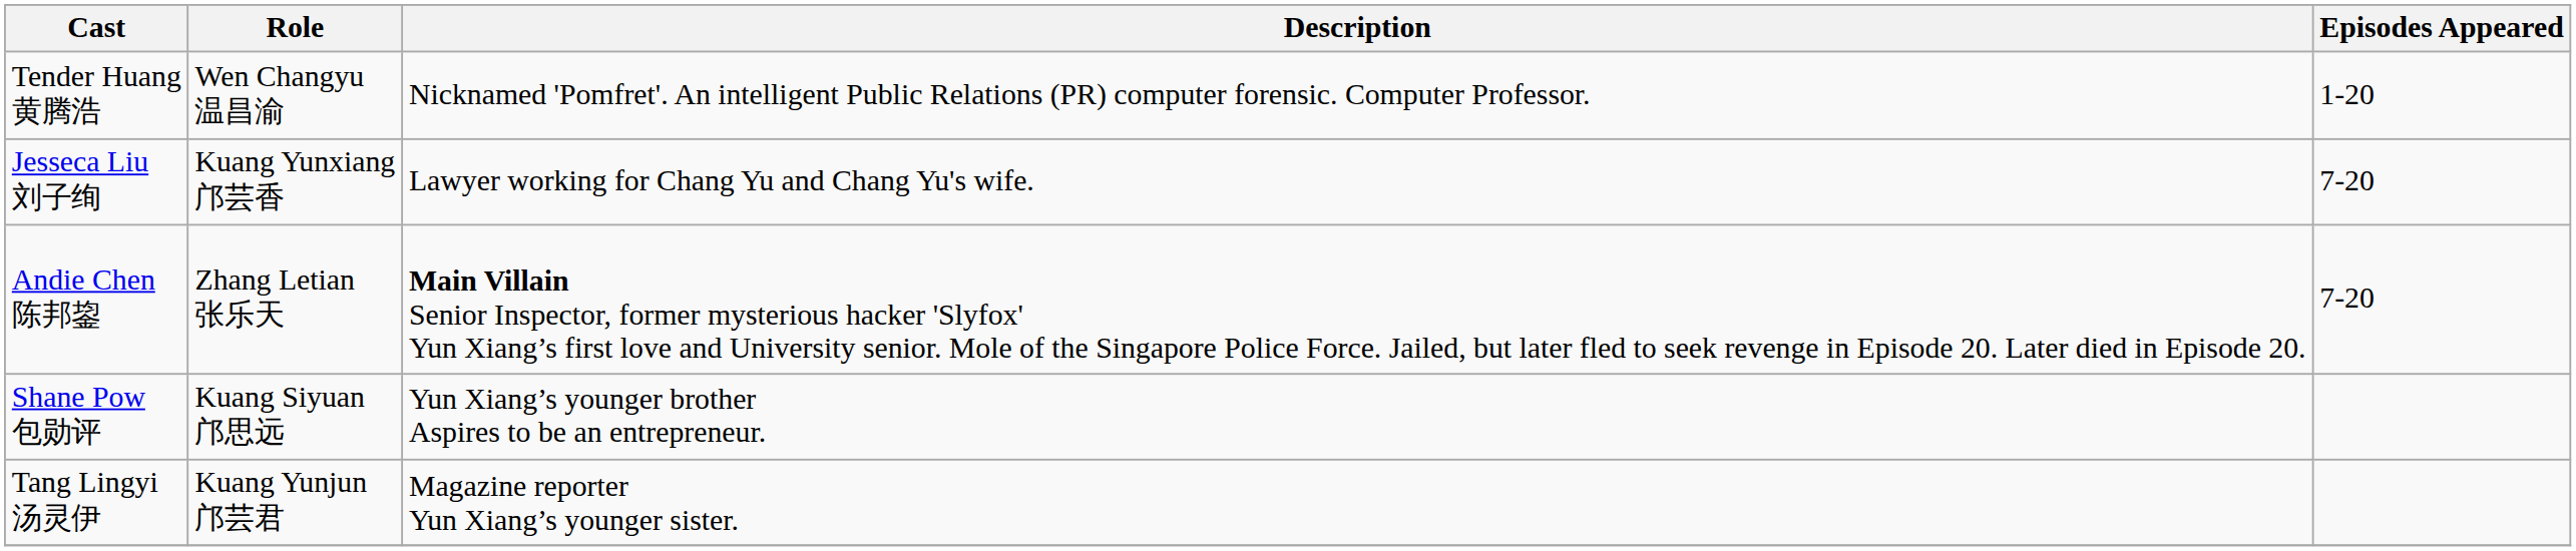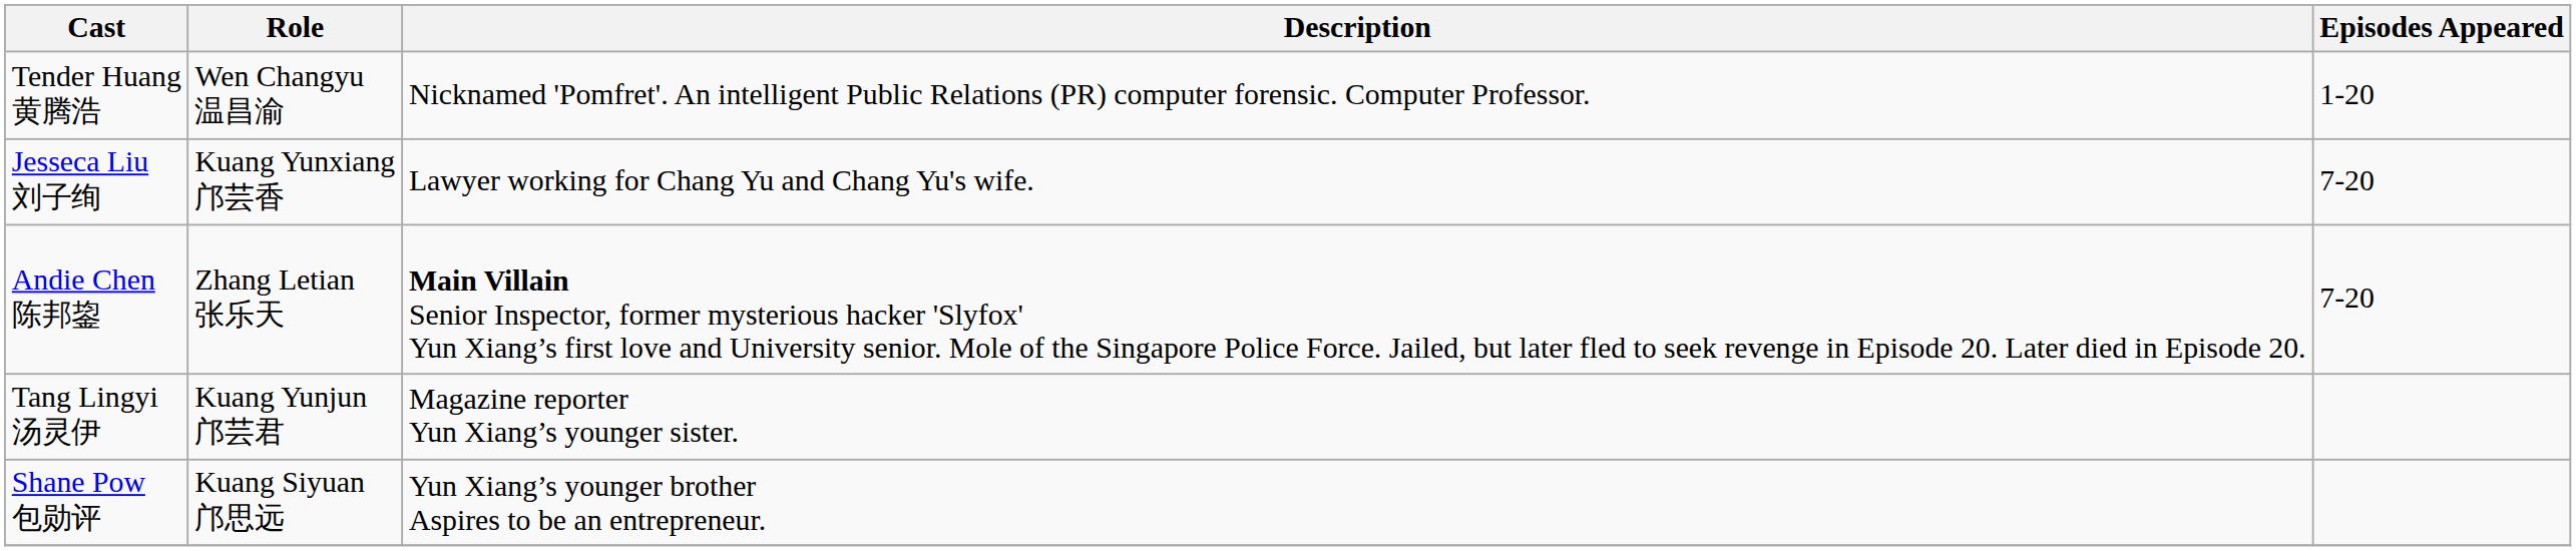 <table class="wikitable">
 <tr>
 <th>Cast</th>
 <th>Role</th>
 <th>Description</th>
 <th>Episodes Appeared</th>
 </tr>
 <tr>
 <td>Tender Huang<br>黄腾浩</td>
 <td>Wen Changyu<br>温昌渝</td>
 <td>Nicknamed 'Pomfret'. An intelligent Public Relations (PR) computer forensic. Computer Professor.</td>
 <td>1-20</td>
 </tr>
 <tr>
 <td><a href='#'>Jesseca Liu</a><br>刘子绚</td>
 <td>Kuang Yunxiang<br>邝芸香</td>
 <td>Lawyer working for Chang Yu and Chang Yu's wife.</td>
 <td>7-20</td>
 </tr>
 <tr>
 <td><a href='#'>Andie Chen</a><br>陈邦鋆</td>
 <td>Zhang Letian<br>张乐天</td>
 <td><br><strong>Main Villain</strong><br>Senior Inspector, former mysterious hacker 'Slyfox'  <br> Yun Xiang’s first love and University senior. Mole of the Singapore Police Force. Jailed, but later fled to seek revenge in Episode 20. Later died in Episode 20.</td>
 <td>7-20</td>
 </tr>
 <tr>
+<td>Tang Lingyi<br>汤灵伊</td>
+<td>Kuang Yunjun<br>邝芸君</td>
+<td>Magazine reporter <br> Yun Xiang’s younger sister.</td>
+<td></td>
+</tr>
+<tr>
 <td><a href='#'>Shane Pow</a><br>包勋评</td>
 <td>Kuang Siyuan<br>邝思远</td>
 <td>Yun Xiang’s younger brother <br> Aspires to be an entrepreneur.</td>
 <td></td>
 </tr>
 <tr>
-<td>Tang Lingyi<br>汤灵伊</td>
-<td>Kuang Yunjun<br>邝芸君</td>
-<td>Magazine reporter <br> Yun Xiang’s younger sister.</td>
-<td></td>
-</tr>
-<tr>
 </tr>
 </table>
